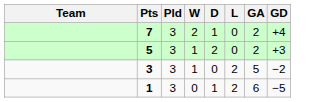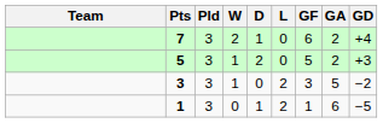 <table class="wikitable" style="text-align:center;">
 <tr>
 <th width=175>Team</th>
 <th width=20 abbr="Points">Pts</th>
 <th width=20 abbr="Played">Pld</th>
 <th width=20 abbr="Won">W</th>
 <th width=20 abbr="Drawn">D</th>
 <th width=20 abbr="Lost">L</th>
+<th width=20 abbr="Goals for">GF</th>
 <th width=20 abbr="Goals against">GA</th>
 <th width=20 abbr="Goal difference">GD</th>
 </tr>
 <tr bgcolor=#ccffcc>
 <td align="left"></td>
 <td><strong>7</strong></td>
 <td>3</td>
 <td>2</td>
 <td>1</td>
 <td>0</td>
+<td>6</td>
 <td>2</td>
 <td>+4</td>
 </tr>
 <tr bgcolor=#ccffcc>
 <td align="left"></td>
 <td><strong>5</strong></td>
 <td>3</td>
 <td>1</td>
 <td>2</td>
 <td>0</td>
+<td>5</td>
 <td>2</td>
 <td>+3</td>
 </tr>
 <tr>
 <td align="left"></td>
 <td><strong>3</strong></td>
 <td>3</td>
 <td>1</td>
 <td>0</td>
 <td>2</td>
+<td>3</td>
 <td>5</td>
 <td>−2</td>
 </tr>
 <tr>
 <td align="left"></td>
 <td><strong>1</strong></td>
 <td>3</td>
 <td>0</td>
 <td>1</td>
 <td>2</td>
+<td>1</td>
 <td>6</td>
 <td>−5</td>
 </tr>
 </table>
